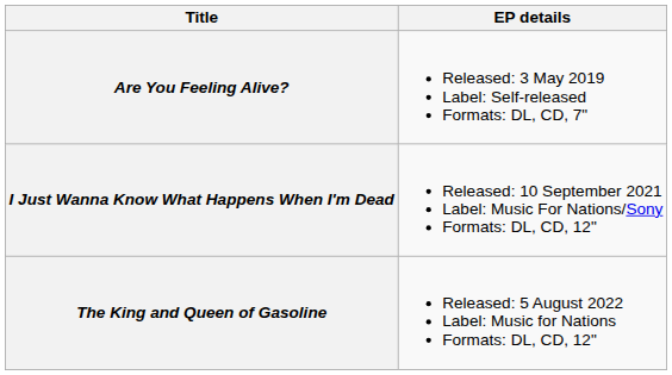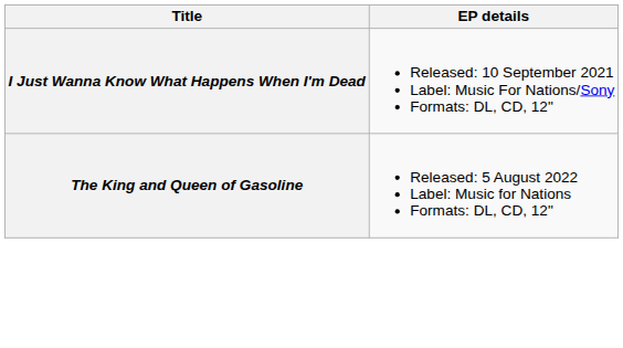 <table class="wikitable plainrowheaders">
 <tr>
 <th scope="col">Title</th>
 <th scope="col">EP details</th>
-</tr>
-<tr>
-<th scope="row"><em>Are You Feeling Alive?</em></th>
-<td><br><ul><li>Released: 3 May 2019</li><li>Label: Self-released</li><li>Formats: DL, CD, 7"</li></ul></td>
 </tr>
 <tr>
 <th scope="row"><em>I Just Wanna Know What Happens When I'm Dead</em></th>
 <td><br><ul><li>Released: 10 September 2021</li><li>Label: Music For Nations/<a href='#'>Sony</a></li><li>Formats: DL, CD, 12"</li></ul></td>
 </tr>
 <tr>
 <th scope="row"><em>The King and Queen of Gasoline</em></th>
 <td><br><ul><li>Released: 5 August 2022</li><li>Label: Music for Nations</li><li>Formats: DL, CD, 12"</li></ul></td>
 </tr>
 </table>
